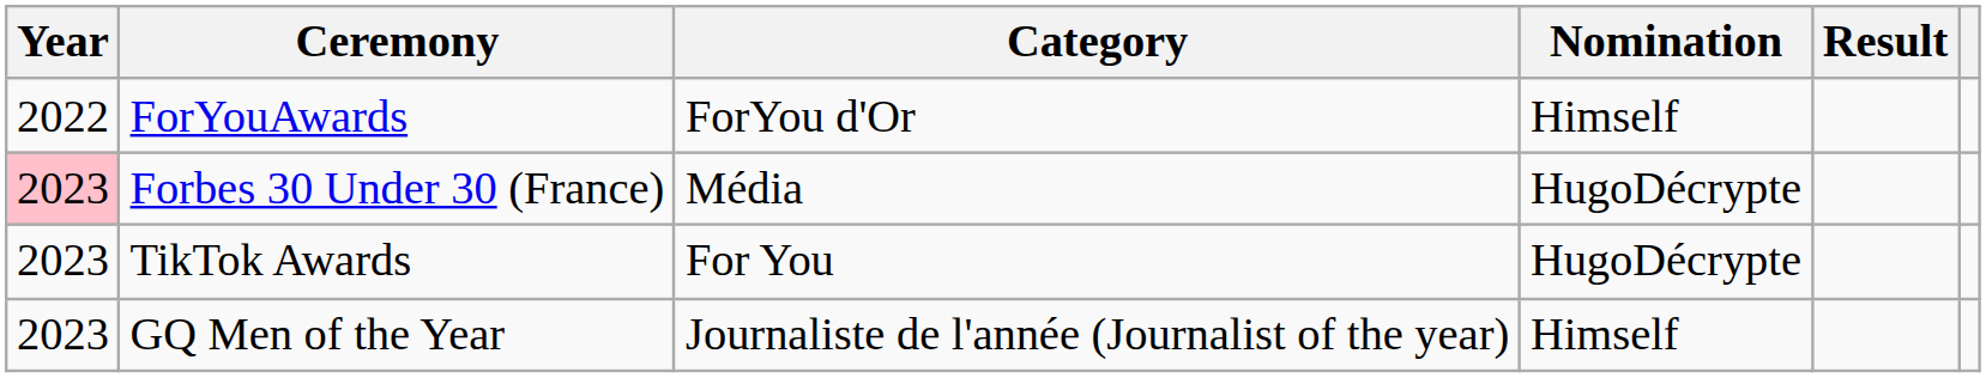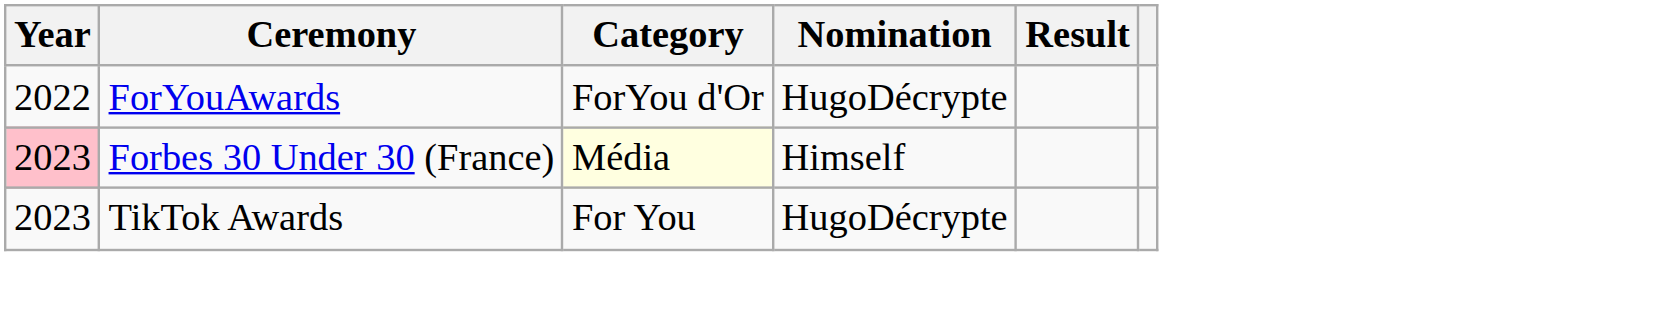 <table class="wikitable sortable">
 <tr>
 <th>Year</th>
 <th>Ceremony</th>
 <th>Category</th>
 <th>Nomination</th>
 <th>Result</th>
 <th></th>
 </tr>
 <tr>
 <td>2022</td>
 <td><a href='#'>ForYouAwards</a></td>
 <td>ForYou d'Or</td>
-<td>Himself</td>
+<td>HugoDécrypte</td>
 <td></td>
 <td></td>
 </tr>
 <tr>
 <td style="background: pink;">2023</td>
 <td><a href='#'>Forbes 30 Under 30</a> (France)</td>
-<td>Média</td>
-<td>HugoDécrypte</td>
+<td style="background: lightyellow;">Média</td>
+<td>Himself</td>
 <td></td>
 <td></td>
 </tr>
 <tr>
 <td>2023</td>
 <td>TikTok Awards</td>
 <td>For You</td>
 <td>HugoDécrypte</td>
 <td></td>
 <td></td>
 </tr>
-<tr>
-<td>2023</td>
-<td>GQ Men of the Year</td>
-<td>Journaliste de l'année (Journalist of the year)</td>
-<td>Himself</td>
-<td></td>
-<td></td>
-</tr>
 </table>
